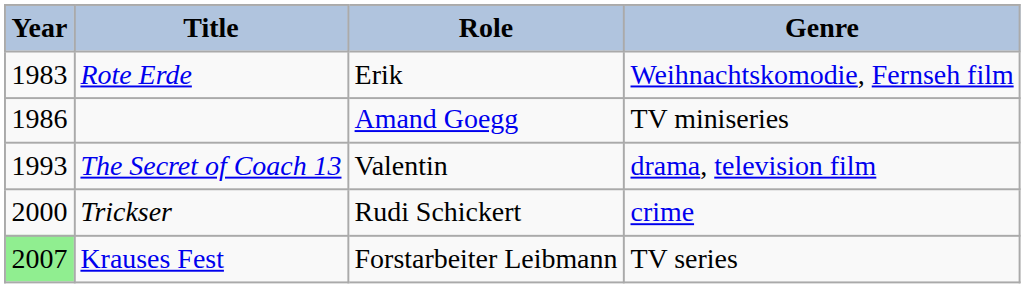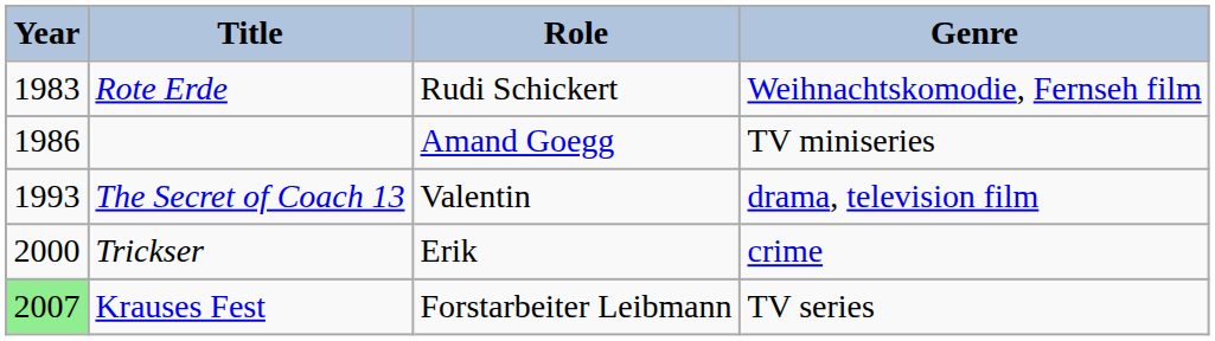 <table class="wikitable" style="font-size:90%;">
 <tr>
 <th style="background:#B0C4DE;">Year</th>
 <th style="background:#B0C4DE;">Title</th>
 <th style="background:#B0C4DE;">Role</th>
 <th style="background:#B0C4DE;">Genre</th>
 </tr>
 <tr>
 <td>1983</td>
 <td><em><a href='#'>Rote Erde</a></em></td>
-<td>Erik</td>
+<td>Rudi Schickert</td>
 <td><a href='#'>Weihnachtskomodie</a>, <a href='#'>Fernseh film</a></td>
 </tr>
 <tr>
 <td>1986</td>
 <td><em></em></td>
 <td><a href='#'>Amand Goegg</a></td>
 <td>TV miniseries</td>
 </tr>
 <tr>
 <td>1993</td>
 <td><em><a href='#'>The Secret of Coach 13</a></em></td>
 <td>Valentin</td>
 <td><a href='#'>drama</a>, <a href='#'>television film</a></td>
 </tr>
 <tr>
 <td>2000</td>
 <td><em>Trickser</em></td>
-<td>Rudi Schickert</td>
+<td>Erik</td>
 <td><a href='#'>crime</a></td>
 </tr>
 <tr>
 <td style="background: lightgreen;">2007</td>
 <td><a href='#'>Krauses Fest</a></td>
 <td>Forstarbeiter Leibmann</td>
 <td>TV series</td>
 </tr>
 </table>
